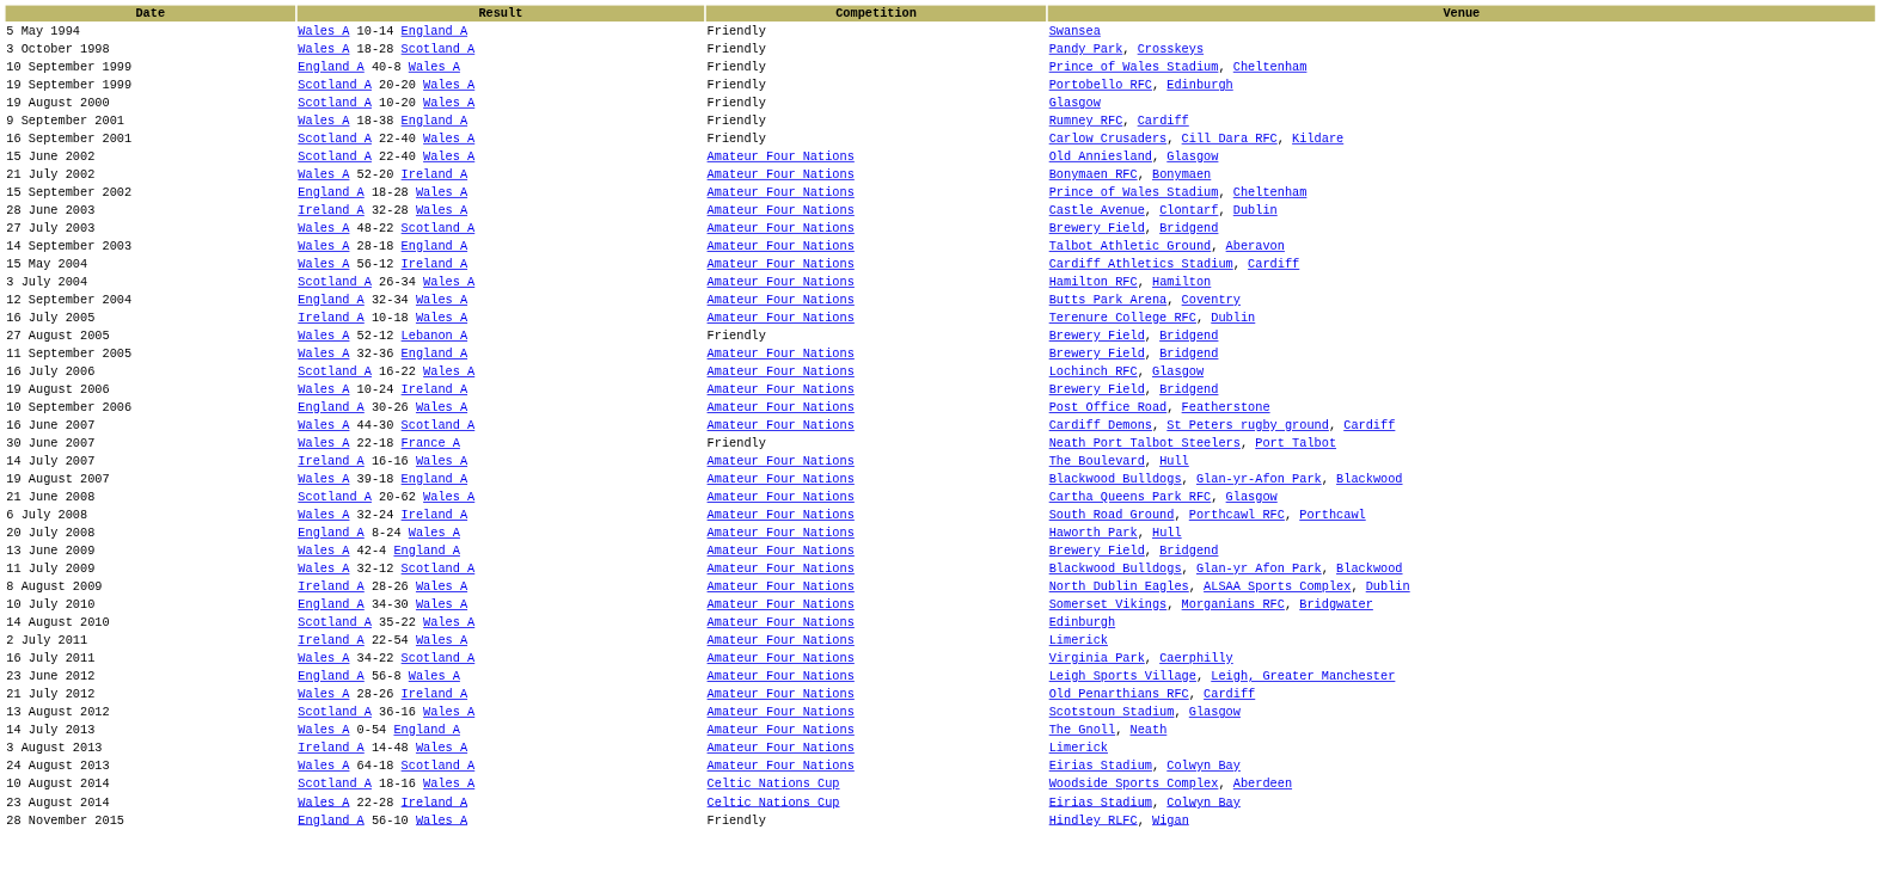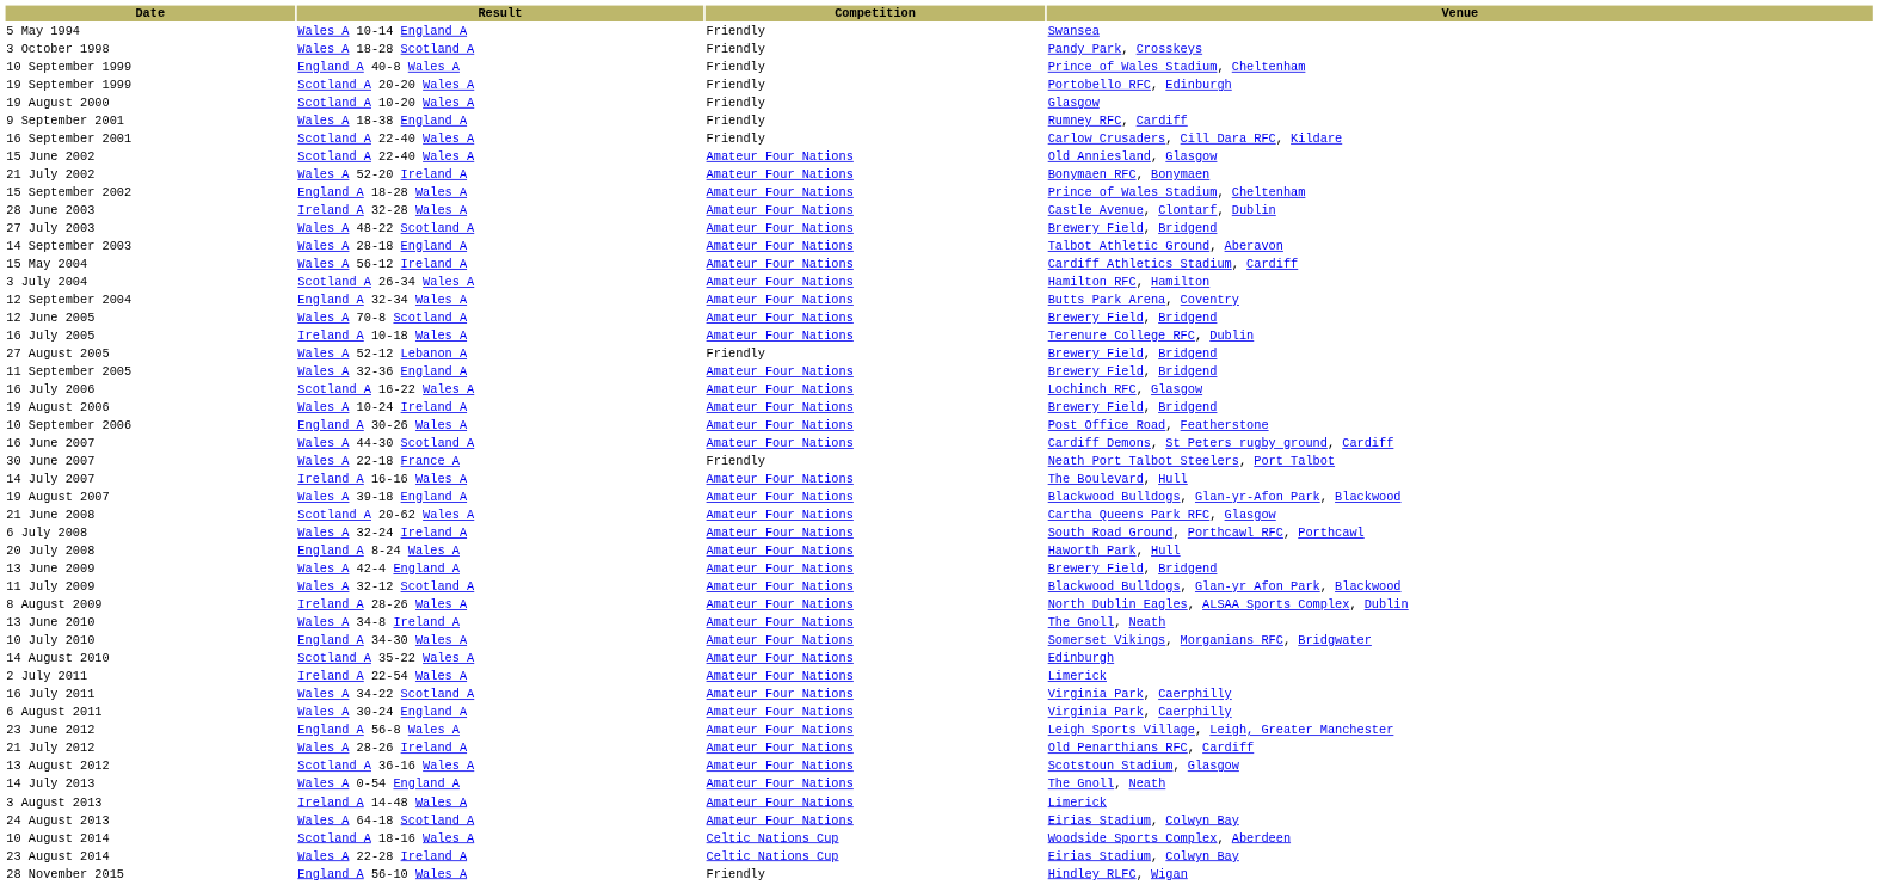 <table class=="wikitable" style="width:100%;">
 <tr style="background:#bdb76b;">
 <th>Date</th>
 <th>Result</th>
 <th>Competition</th>
 <th>Venue</th>
 </tr>
 <tr>
 <td>5 May 1994</td>
 <td> <a href='#'>Wales A</a> 10-14  <a href='#'>England A</a></td>
 <td>Friendly</td>
 <td><a href='#'>Swansea</a></td>
 </tr>
 <tr>
 <td>3 October 1998</td>
 <td> <a href='#'>Wales A</a> 18-28  <a href='#'>Scotland A</a></td>
 <td>Friendly</td>
 <td><a href='#'>Pandy Park</a>, <a href='#'>Crosskeys</a></td>
 </tr>
 <tr>
 <td>10 September 1999</td>
 <td> <a href='#'>England A</a> 40-8  <a href='#'>Wales A</a></td>
 <td>Friendly</td>
 <td><a href='#'>Prince of Wales Stadium</a>, <a href='#'>Cheltenham</a></td>
 </tr>
 <tr>
 <td>19 September 1999</td>
 <td> <a href='#'>Scotland A</a> 20-20  <a href='#'>Wales A</a></td>
 <td>Friendly</td>
 <td><a href='#'>Portobello RFC</a>, <a href='#'>Edinburgh</a></td>
 </tr>
 <tr>
 <td>19 August 2000</td>
 <td> <a href='#'>Scotland A</a> 10-20  <a href='#'>Wales A</a></td>
 <td>Friendly</td>
 <td><a href='#'>Glasgow</a></td>
 </tr>
 <tr>
 <td>9 September 2001</td>
 <td> <a href='#'>Wales A</a> 18-38  <a href='#'>England A</a></td>
 <td>Friendly</td>
 <td><a href='#'>Rumney RFC</a>, <a href='#'>Cardiff</a></td>
 </tr>
 <tr>
 <td>16 September 2001</td>
 <td> <a href='#'>Scotland A</a> 22-40  <a href='#'>Wales A</a></td>
 <td>Friendly</td>
 <td><a href='#'>Carlow Crusaders</a>, <a href='#'>Cill Dara RFC</a>, <a href='#'>Kildare</a></td>
 </tr>
 <tr>
 <td>15 June 2002</td>
 <td> <a href='#'>Scotland A</a> 22-40  <a href='#'>Wales A</a></td>
 <td><a href='#'>Amateur Four Nations</a></td>
 <td><a href='#'>Old Anniesland</a>, <a href='#'>Glasgow</a></td>
 </tr>
 <tr>
 <td>21 July 2002</td>
 <td> <a href='#'>Wales A</a> 52-20  <a href='#'>Ireland A</a></td>
 <td><a href='#'>Amateur Four Nations</a></td>
 <td><a href='#'>Bonymaen RFC</a>, <a href='#'>Bonymaen</a></td>
 </tr>
 <tr>
 <td>15 September 2002</td>
 <td> <a href='#'>England A</a> 18-28  <a href='#'>Wales A</a></td>
 <td><a href='#'>Amateur Four Nations</a></td>
 <td><a href='#'>Prince of Wales Stadium</a>, <a href='#'>Cheltenham</a></td>
 </tr>
 <tr>
 <td>28 June 2003</td>
 <td> <a href='#'>Ireland A</a> 32-28  <a href='#'>Wales A</a></td>
 <td><a href='#'>Amateur Four Nations</a></td>
 <td><a href='#'>Castle Avenue</a>, <a href='#'>Clontarf</a>, <a href='#'>Dublin</a></td>
 </tr>
 <tr>
 <td>27 July 2003</td>
 <td> <a href='#'>Wales A</a> 48-22  <a href='#'>Scotland A</a></td>
 <td><a href='#'>Amateur Four Nations</a></td>
 <td><a href='#'>Brewery Field</a>, <a href='#'>Bridgend</a></td>
 </tr>
 <tr>
 <td>14 September 2003</td>
 <td> <a href='#'>Wales A</a> 28-18  <a href='#'>England A</a></td>
 <td><a href='#'>Amateur Four Nations</a></td>
 <td><a href='#'>Talbot Athletic Ground</a>, <a href='#'>Aberavon</a></td>
 </tr>
 <tr>
 <td>15 May 2004</td>
 <td> <a href='#'>Wales A</a> 56-12  <a href='#'>Ireland A</a></td>
 <td><a href='#'>Amateur Four Nations</a></td>
 <td><a href='#'>Cardiff Athletics Stadium</a>, <a href='#'>Cardiff</a></td>
 </tr>
 <tr>
 <td>3 July 2004</td>
 <td> <a href='#'>Scotland A</a> 26-34  <a href='#'>Wales A</a></td>
 <td><a href='#'>Amateur Four Nations</a></td>
 <td><a href='#'>Hamilton RFC</a>, <a href='#'>Hamilton</a></td>
 </tr>
 <tr>
 <td>12 September 2004</td>
 <td> <a href='#'>England A</a> 32-34  <a href='#'>Wales A</a></td>
 <td><a href='#'>Amateur Four Nations</a></td>
 <td><a href='#'>Butts Park Arena</a>, <a href='#'>Coventry</a></td>
 </tr>
 <tr>
+<td>12 June 2005</td>
+<td> <a href='#'>Wales A</a> 70-8  <a href='#'>Scotland A</a></td>
+<td><a href='#'>Amateur Four Nations</a></td>
+<td><a href='#'>Brewery Field</a>, <a href='#'>Bridgend</a></td>
+</tr>
+<tr>
 <td>16 July 2005</td>
 <td> <a href='#'>Ireland A</a> 10-18  <a href='#'>Wales A</a></td>
 <td><a href='#'>Amateur Four Nations</a></td>
 <td><a href='#'>Terenure College RFC</a>, <a href='#'>Dublin</a></td>
 </tr>
 <tr>
 <td>27 August 2005</td>
 <td> <a href='#'>Wales A</a> 52-12  <a href='#'>Lebanon A</a></td>
 <td>Friendly</td>
 <td><a href='#'>Brewery Field</a>, <a href='#'>Bridgend</a></td>
 </tr>
 <tr>
 <td>11 September 2005</td>
 <td> <a href='#'>Wales A</a> 32-36  <a href='#'>England A</a></td>
 <td><a href='#'>Amateur Four Nations</a></td>
 <td><a href='#'>Brewery Field</a>, <a href='#'>Bridgend</a></td>
 </tr>
 <tr>
 <td>16 July 2006</td>
 <td> <a href='#'>Scotland A</a> 16-22  <a href='#'>Wales A</a></td>
 <td><a href='#'>Amateur Four Nations</a></td>
 <td><a href='#'>Lochinch RFC</a>, <a href='#'>Glasgow</a></td>
 </tr>
 <tr>
 <td>19 August 2006</td>
 <td> <a href='#'>Wales A</a> 10-24  <a href='#'>Ireland A</a></td>
 <td><a href='#'>Amateur Four Nations</a></td>
 <td><a href='#'>Brewery Field</a>, <a href='#'>Bridgend</a></td>
 </tr>
 <tr>
 <td>10 September 2006</td>
 <td> <a href='#'>England A</a> 30-26  <a href='#'>Wales A</a></td>
 <td><a href='#'>Amateur Four Nations</a></td>
 <td><a href='#'>Post Office Road</a>, <a href='#'>Featherstone</a></td>
 </tr>
 <tr>
 <td>16 June 2007</td>
 <td> <a href='#'>Wales A</a> 44-30  <a href='#'>Scotland A</a></td>
 <td><a href='#'>Amateur Four Nations</a></td>
 <td><a href='#'>Cardiff Demons</a>, <a href='#'>St Peters rugby ground</a>, <a href='#'>Cardiff</a></td>
 </tr>
 <tr>
 <td>30 June 2007</td>
 <td> <a href='#'>Wales A</a> 22-18  <a href='#'>France A</a></td>
 <td>Friendly</td>
 <td><a href='#'>Neath Port Talbot Steelers</a>, <a href='#'>Port Talbot</a></td>
 </tr>
 <tr>
 <td>14 July 2007</td>
 <td> <a href='#'>Ireland A</a> 16-16  <a href='#'>Wales A</a></td>
 <td><a href='#'>Amateur Four Nations</a></td>
 <td><a href='#'>The Boulevard</a>, <a href='#'>Hull</a></td>
 </tr>
 <tr>
 <td>19 August 2007</td>
 <td> <a href='#'>Wales A</a> 39-18  <a href='#'>England A</a></td>
 <td><a href='#'>Amateur Four Nations</a></td>
 <td><a href='#'>Blackwood Bulldogs</a>, <a href='#'>Glan-yr-Afon Park</a>, <a href='#'>Blackwood</a></td>
 </tr>
 <tr>
 <td>21 June 2008</td>
 <td> <a href='#'>Scotland A</a>  20-62  <a href='#'>Wales A</a></td>
 <td><a href='#'>Amateur Four Nations</a></td>
 <td><a href='#'>Cartha Queens Park RFC</a>, <a href='#'>Glasgow</a></td>
 </tr>
 <tr>
 <td>6 July 2008</td>
 <td> <a href='#'>Wales A</a> 32-24  <a href='#'>Ireland A</a></td>
 <td><a href='#'>Amateur Four Nations</a></td>
 <td><a href='#'>South Road Ground</a>, <a href='#'>Porthcawl RFC</a>, <a href='#'>Porthcawl</a></td>
 </tr>
 <tr>
 <td>20 July 2008</td>
 <td> <a href='#'>England A</a>  8-24  <a href='#'>Wales A</a></td>
 <td><a href='#'>Amateur Four Nations</a></td>
 <td><a href='#'>Haworth Park</a>, <a href='#'>Hull</a></td>
 </tr>
 <tr>
 <td>13 June 2009</td>
 <td> <a href='#'>Wales A</a> 42-4  <a href='#'>England A</a></td>
 <td><a href='#'>Amateur Four Nations</a></td>
 <td><a href='#'>Brewery Field</a>, <a href='#'>Bridgend</a></td>
 </tr>
 <tr>
 <td>11 July 2009</td>
 <td> <a href='#'>Wales A</a> 32-12  <a href='#'>Scotland A</a></td>
 <td><a href='#'>Amateur Four Nations</a></td>
 <td><a href='#'>Blackwood Bulldogs</a>, <a href='#'>Glan-yr Afon Park</a>, <a href='#'>Blackwood</a></td>
 </tr>
 <tr>
 <td>8 August 2009</td>
 <td> <a href='#'>Ireland A</a> 28-26  <a href='#'>Wales A</a></td>
 <td><a href='#'>Amateur Four Nations</a></td>
 <td><a href='#'>North Dublin Eagles</a>, <a href='#'>ALSAA Sports Complex</a>, <a href='#'>Dublin</a></td>
 </tr>
 <tr>
+<td>13 June 2010</td>
+<td> <a href='#'>Wales A</a> 34-8  <a href='#'>Ireland A</a></td>
+<td><a href='#'>Amateur Four Nations</a></td>
+<td><a href='#'>The Gnoll</a>, <a href='#'>Neath</a></td>
+</tr>
+<tr>
 <td>10 July 2010</td>
 <td> <a href='#'>England A</a> 34-30  <a href='#'>Wales A</a></td>
 <td><a href='#'>Amateur Four Nations</a></td>
 <td><a href='#'>Somerset Vikings</a>, <a href='#'>Morganians RFC</a>, <a href='#'>Bridgwater</a></td>
 </tr>
 <tr>
 <td>14 August 2010</td>
 <td> <a href='#'>Scotland A</a> 35-22  <a href='#'>Wales A</a></td>
 <td><a href='#'>Amateur Four Nations</a></td>
 <td><a href='#'>Edinburgh</a></td>
 </tr>
 <tr>
 <td>2 July 2011</td>
 <td> <a href='#'>Ireland A</a> 22-54  <a href='#'>Wales A</a></td>
 <td><a href='#'>Amateur Four Nations</a></td>
 <td><a href='#'>Limerick</a></td>
 </tr>
 <tr>
 <td>16 July 2011</td>
 <td> <a href='#'>Wales A</a> 34-22  <a href='#'>Scotland A</a></td>
+<td><a href='#'>Amateur Four Nations</a></td>
+<td><a href='#'>Virginia Park</a>, <a href='#'>Caerphilly</a></td>
+</tr>
+<tr>
+<td>6 August 2011</td>
+<td> <a href='#'>Wales A</a> 30-24  <a href='#'>England A</a></td>
 <td><a href='#'>Amateur Four Nations</a></td>
 <td><a href='#'>Virginia Park</a>, <a href='#'>Caerphilly</a></td>
 </tr>
 <tr>
 <td>23 June 2012</td>
 <td> <a href='#'>England A</a> 56-8  <a href='#'>Wales A</a></td>
 <td><a href='#'>Amateur Four Nations</a></td>
 <td><a href='#'>Leigh Sports Village</a>, <a href='#'>Leigh, Greater Manchester</a></td>
 </tr>
 <tr>
 <td>21 July 2012</td>
 <td> <a href='#'>Wales A</a> 28-26  <a href='#'>Ireland A</a></td>
 <td><a href='#'>Amateur Four Nations</a></td>
 <td><a href='#'>Old Penarthians RFC</a>, <a href='#'>Cardiff</a></td>
 </tr>
 <tr>
 <td>13 August 2012</td>
 <td> <a href='#'>Scotland A</a> 36-16  <a href='#'>Wales A</a></td>
 <td><a href='#'>Amateur Four Nations</a></td>
 <td><a href='#'>Scotstoun Stadium</a>, <a href='#'>Glasgow</a></td>
 </tr>
 <tr>
 <td>14 July 2013</td>
 <td> <a href='#'>Wales A</a> 0-54  <a href='#'>England A</a></td>
 <td><a href='#'>Amateur Four Nations</a></td>
 <td><a href='#'>The Gnoll</a>, <a href='#'>Neath</a></td>
 </tr>
 <tr>
 <td>3 August 2013</td>
 <td> <a href='#'>Ireland A</a> 14-48  <a href='#'>Wales A</a></td>
 <td><a href='#'>Amateur Four Nations</a></td>
 <td><a href='#'>Limerick</a></td>
 </tr>
 <tr>
 <td>24 August 2013</td>
 <td> <a href='#'>Wales A</a> 64-18  <a href='#'>Scotland A</a></td>
 <td><a href='#'>Amateur Four Nations</a></td>
 <td><a href='#'>Eirias Stadium</a>, <a href='#'>Colwyn Bay</a></td>
 </tr>
 <tr>
 <td>10 August 2014</td>
 <td> <a href='#'>Scotland A</a> 18-16  <a href='#'>Wales A</a></td>
 <td><a href='#'>Celtic Nations Cup</a></td>
 <td><a href='#'>Woodside Sports Complex</a>, <a href='#'>Aberdeen</a></td>
 </tr>
 <tr>
 <td>23 August 2014</td>
 <td> <a href='#'>Wales A</a> 22-28  <a href='#'>Ireland A</a></td>
 <td><a href='#'>Celtic Nations Cup</a></td>
 <td><a href='#'>Eirias Stadium</a>, <a href='#'>Colwyn Bay</a></td>
 </tr>
 <tr>
 <td>28 November 2015</td>
 <td> <a href='#'>England A</a>  56-10   <a href='#'>Wales A</a></td>
 <td>Friendly</td>
 <td><a href='#'>Hindley RLFC</a>, <a href='#'>Wigan</a></td>
 </tr>
 </table>
